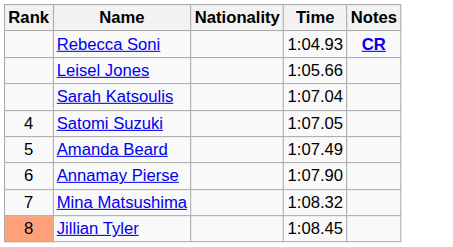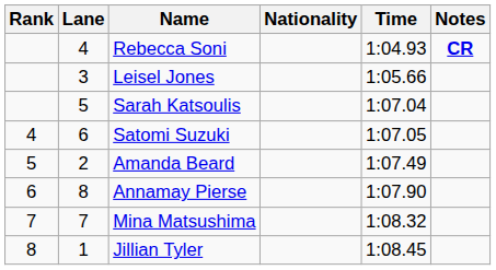 <table class="wikitable sortable" style="text-align:center">
 <tr>
 <th>Rank</th>
+<th>Lane</th>
 <th>Name</th>
 <th>Nationality</th>
 <th>Time</th>
 <th>Notes</th>
 </tr>
 <tr>
 <td></td>
+<td>4</td>
 <td align=left><a href='#'>Rebecca Soni</a></td>
 <td align=left></td>
 <td>1:04.93</td>
 <td><strong><a href='#'>CR</a></strong></td>
 </tr>
 <tr>
 <td></td>
+<td>3</td>
 <td align=left><a href='#'>Leisel Jones</a></td>
 <td align=left></td>
 <td>1:05.66</td>
 <td></td>
 </tr>
 <tr>
 <td></td>
+<td>5</td>
 <td align=left><a href='#'>Sarah Katsoulis</a></td>
 <td align=left></td>
 <td>1:07.04</td>
 <td></td>
 </tr>
 <tr>
 <td>4</td>
+<td>6</td>
 <td align=left><a href='#'>Satomi Suzuki</a></td>
 <td align=left></td>
 <td>1:07.05</td>
 <td></td>
 </tr>
 <tr>
 <td>5</td>
+<td>2</td>
 <td align=left><a href='#'>Amanda Beard</a></td>
 <td align=left></td>
 <td>1:07.49</td>
 <td></td>
 </tr>
 <tr>
 <td>6</td>
+<td>8</td>
 <td align=left><a href='#'>Annamay Pierse</a></td>
 <td align=left></td>
 <td>1:07.90</td>
 <td></td>
 </tr>
 <tr>
 <td>7</td>
+<td>7</td>
 <td align=left><a href='#'>Mina Matsushima</a></td>
 <td align=left></td>
 <td>1:08.32</td>
 <td></td>
 </tr>
 <tr>
-<td style="background: lightsalmon;">8</td>
+<td>8</td>
+<td>1</td>
 <td align=left><a href='#'>Jillian Tyler</a></td>
 <td align=left></td>
 <td>1:08.45</td>
 <td></td>
 </tr>
 </table>
